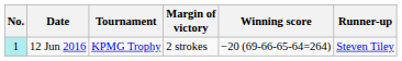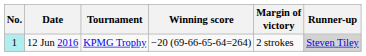 <table class="wikitable" style="font-size:95%;">
 <tr>
 <th>No.</th>
 <th>Date</th>
 <th>Tournament</th>
+<th>Winning score</th>
 <th>Margin of<br>victory</th>
-<th>Winning score</th>
 <th>Runner-up</th>
 </tr>
 <tr>
 <td align=center style="background: paleturquoise;">1</td>
 <td align=right>12 Jun <a href='#'>2016</a></td>
 <td><a href='#'>KPMG Trophy</a></td>
+<td>−20 (69-66-65-64=264)</td>
 <td>2 strokes</td>
-<td>−20 (69-66-65-64=264)</td>
-<td> <a href='#'>Steven Tiley</a></td>
+<td style="background: lightgrey;"> <a href='#'>Steven Tiley</a></td>
 </tr>
 </table>
